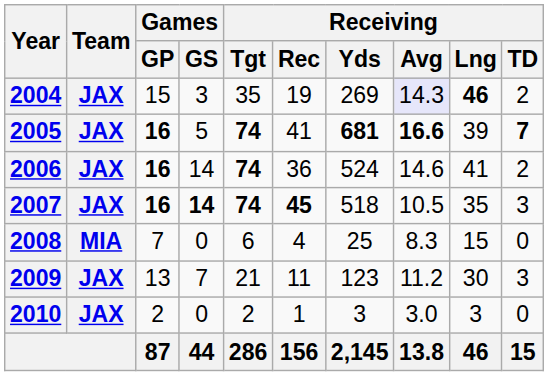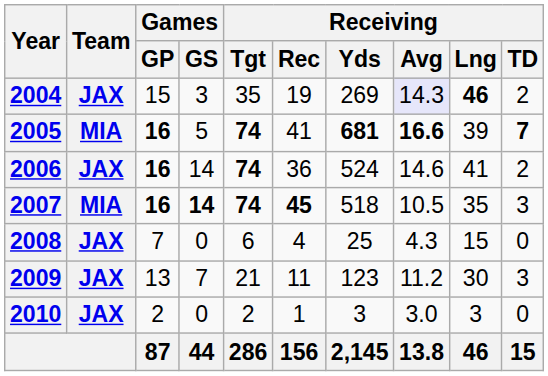 <table class="wikitable" style="text-align:center">
 <tr>
 <th rowspan="2">Year</th>
 <th rowspan="2">Team</th>
 <th colspan="2">Games</th>
 <th colspan="6">Receiving</th>
 </tr>
 <tr>
 <th>GP</th>
 <th>GS</th>
 <th>Tgt</th>
 <th>Rec</th>
 <th>Yds</th>
 <th>Avg</th>
 <th>Lng</th>
 <th>TD</th>
 </tr>
 <tr>
 <th><a href='#'>2004</a></th>
 <th><a href='#'>JAX</a></th>
 <td>15</td>
 <td>3</td>
 <td>35</td>
 <td>19</td>
 <td>269</td>
 <td style="background: lavender;">14.3</td>
 <td><strong>46</strong></td>
 <td>2</td>
 </tr>
 <tr>
 <th><a href='#'>2005</a></th>
-<th><a href='#'>JAX</a></th>
+<th><a href='#'>MIA</a></th>
 <td><strong>16</strong></td>
 <td>5</td>
 <td><strong>74</strong></td>
 <td>41</td>
 <td><strong>681</strong></td>
 <td><strong>16.6</strong></td>
 <td>39</td>
 <td><strong>7</strong></td>
 </tr>
 <tr>
 <th><a href='#'>2006</a></th>
 <th><a href='#'>JAX</a></th>
 <td><strong>16</strong></td>
 <td>14</td>
 <td><strong>74</strong></td>
 <td>36</td>
 <td>524</td>
 <td>14.6</td>
 <td>41</td>
 <td>2</td>
 </tr>
 <tr>
 <th><a href='#'>2007</a></th>
-<th><a href='#'>JAX</a></th>
+<th><a href='#'>MIA</a></th>
 <td><strong>16</strong></td>
 <td><strong>14</strong></td>
 <td><strong>74</strong></td>
 <td><strong>45</strong></td>
 <td>518</td>
 <td>10.5</td>
 <td>35</td>
 <td>3</td>
 </tr>
 <tr>
 <th><a href='#'>2008</a></th>
-<th><a href='#'>MIA</a></th>
+<th><a href='#'>JAX</a></th>
 <td>7</td>
 <td>0</td>
 <td>6</td>
 <td>4</td>
 <td>25</td>
-<td>8.3</td>
+<td>4.3</td>
 <td>15</td>
 <td>0</td>
 </tr>
 <tr>
 <th><a href='#'>2009</a></th>
 <th><a href='#'>JAX</a></th>
 <td>13</td>
 <td>7</td>
 <td>21</td>
 <td>11</td>
 <td>123</td>
 <td>11.2</td>
 <td>30</td>
 <td>3</td>
 </tr>
 <tr>
 <th><a href='#'>2010</a></th>
 <th><a href='#'>JAX</a></th>
 <td>2</td>
 <td>0</td>
 <td>2</td>
 <td>1</td>
 <td>3</td>
 <td>3.0</td>
 <td>3</td>
 <td>0</td>
 </tr>
 <tr>
 <th colspan="2"></th>
 <th>87</th>
 <th>44</th>
 <th>286</th>
 <th>156</th>
 <th>2,145</th>
 <th>13.8</th>
 <th>46</th>
 <th>15</th>
 </tr>
 </table>
